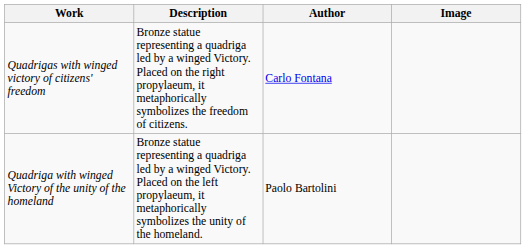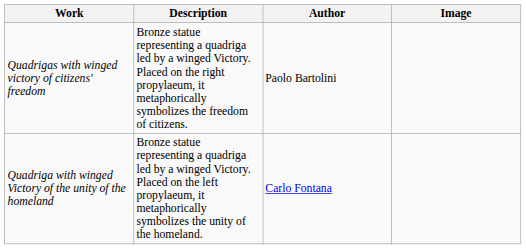 <table class="wikitable" style="text-align: center; width:80%; margin-left:auto; margin-right:auto;">
 <tr>
 <th width=130>Work</th>
 <th width=130>Description</th>
 <th width=130>Author</th>
 <th width=130>Image</th>
 </tr>
 <tr>
 <td align="left"><em>Quadrigas with winged victory of citizens' freedom</em></td>
 <td align="left">Bronze statue representing a quadriga led by a winged Victory. Placed on the right propylaeum, it metaphorically symbolizes the freedom of citizens.</td>
-<td align="left"><a href='#'>Carlo Fontana</a></td>
+<td align="left">Paolo Bartolini</td>
 <td></td>
 </tr>
 <tr>
 <td align="left"><em>Quadriga with winged Victory of the unity of the homeland</em></td>
 <td align="left">Bronze statue representing a quadriga led by a winged Victory. Placed on the left propylaeum, it metaphorically symbolizes the unity of the homeland.</td>
-<td align="left">Paolo Bartolini</td>
+<td align="left"><a href='#'>Carlo Fontana</a></td>
 <td></td>
 </tr>
 </table>
